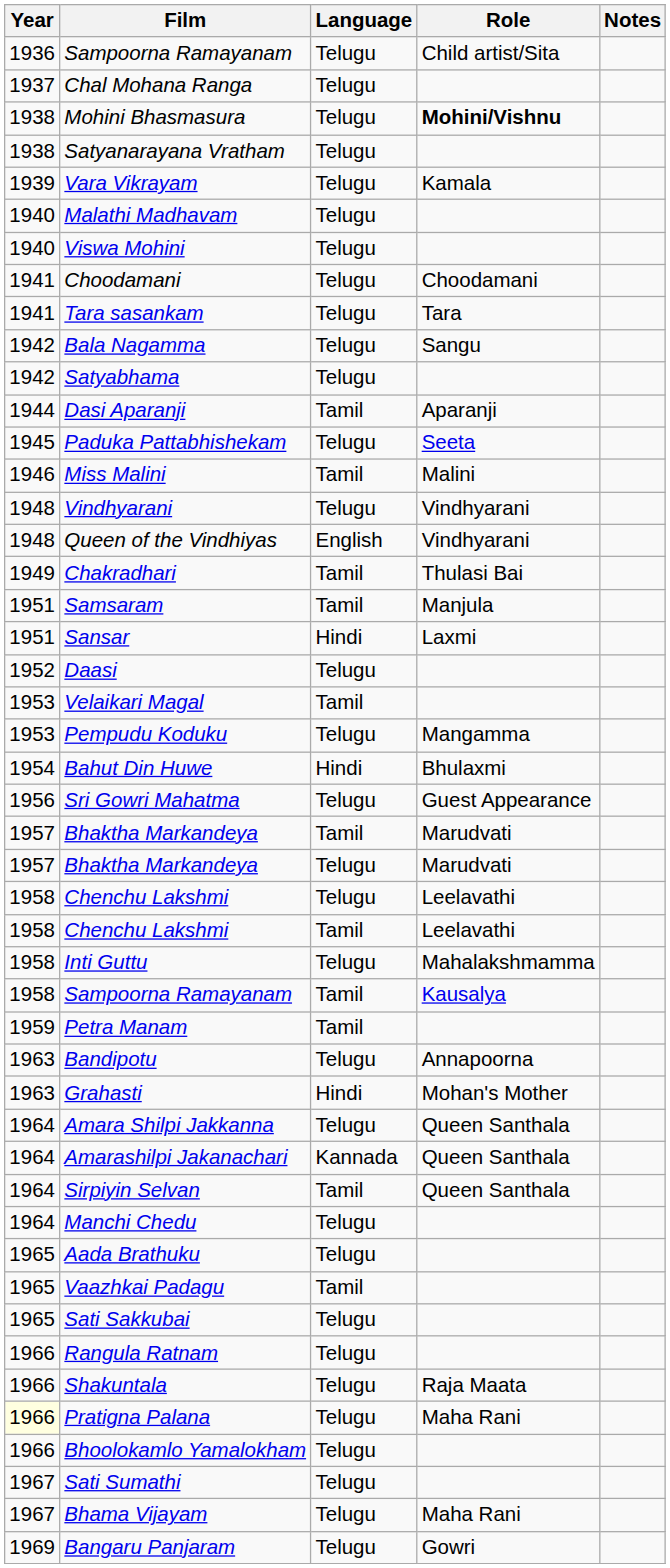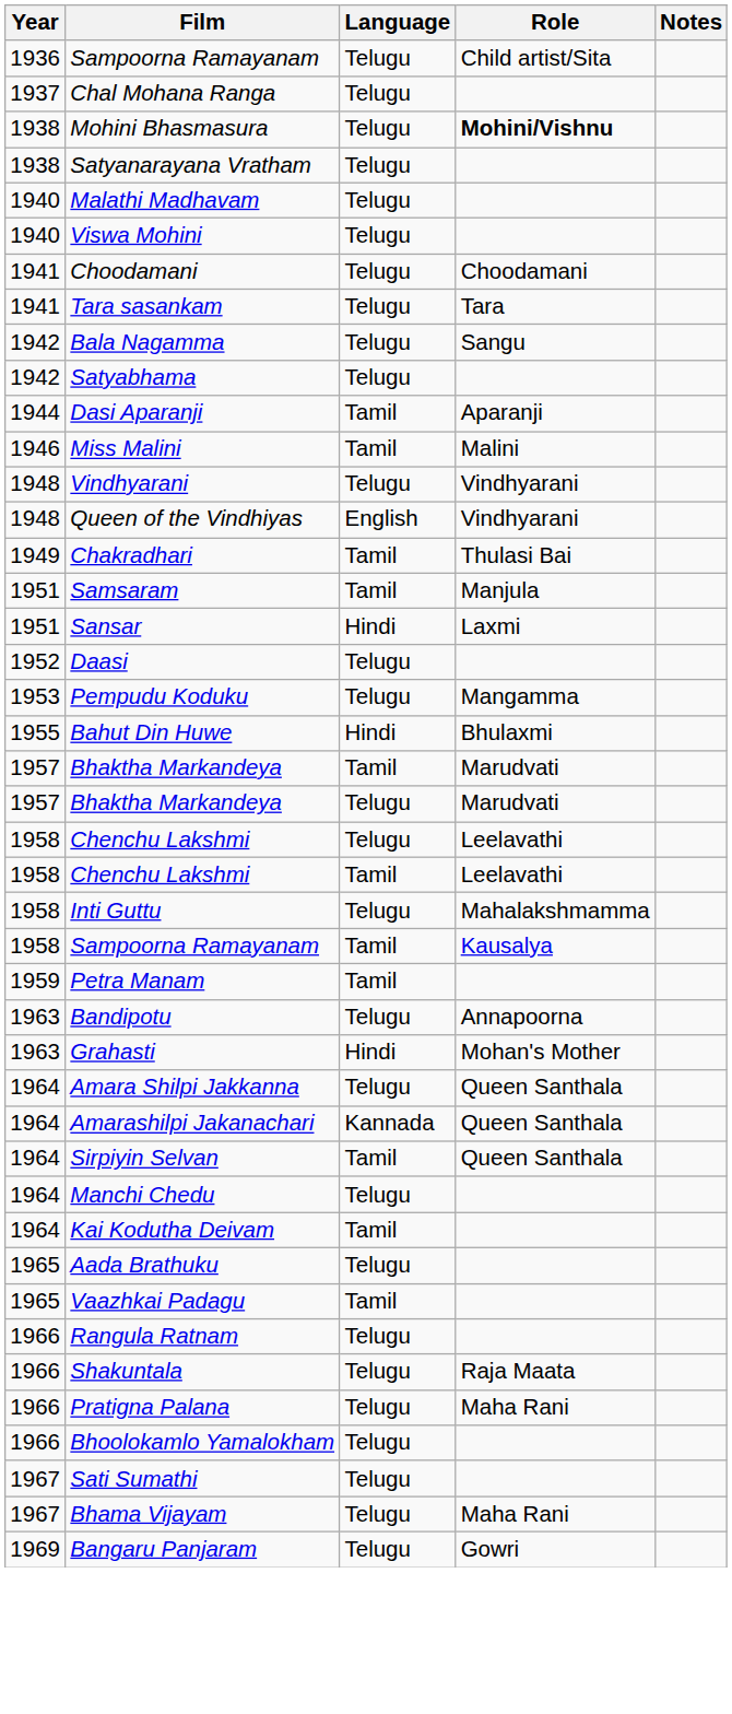 <table class="wikitable">
 <tr>
 <th>Year</th>
 <th>Film</th>
 <th>Language</th>
 <th>Role</th>
 <th>Notes</th>
 </tr>
 <tr>
 <td>1936</td>
 <td><em>Sampoorna Ramayanam</em></td>
 <td>Telugu</td>
 <td>Child artist/Sita</td>
 <td></td>
 </tr>
 <tr>
 <td>1937</td>
 <td><em>Chal Mohana Ranga</em></td>
 <td>Telugu</td>
 <td></td>
 <td></td>
 </tr>
 <tr>
 <td>1938</td>
 <td><em>Mohini Bhasmasura</em></td>
 <td>Telugu</td>
 <td><strong>Mohini/Vishnu</strong></td>
 <td></td>
 </tr>
 <tr>
 <td>1938</td>
 <td><em>Satyanarayana Vratham</em></td>
 <td>Telugu</td>
 <td></td>
-<td></td>
-</tr>
-<tr>
-<td>1939</td>
-<td><em><a href='#'>Vara Vikrayam</a></em></td>
-<td>Telugu</td>
-<td>Kamala</td>
 <td></td>
 </tr>
 <tr>
 <td>1940</td>
 <td><em><a href='#'>Malathi Madhavam</a></em></td>
 <td>Telugu</td>
 <td></td>
 <td></td>
 </tr>
 <tr>
 <td>1940</td>
 <td><em><a href='#'>Viswa Mohini</a></em></td>
 <td>Telugu</td>
 <td></td>
 <td></td>
 </tr>
 <tr>
 <td>1941</td>
 <td><em>Choodamani</em></td>
 <td>Telugu</td>
 <td>Choodamani</td>
 <td></td>
 </tr>
 <tr>
 <td>1941</td>
 <td><em><a href='#'>Tara sasankam</a></em></td>
 <td>Telugu</td>
 <td>Tara</td>
 <td></td>
 </tr>
 <tr>
 <td>1942</td>
 <td><em><a href='#'>Bala Nagamma</a></em></td>
 <td>Telugu</td>
 <td>Sangu</td>
 <td></td>
 </tr>
 <tr>
 <td>1942</td>
 <td><em><a href='#'>Satyabhama</a></em></td>
 <td>Telugu</td>
 <td></td>
 <td></td>
 </tr>
 <tr>
 <td>1944</td>
 <td><em><a href='#'>Dasi Aparanji</a></em></td>
 <td>Tamil</td>
 <td>Aparanji</td>
-<td></td>
-</tr>
-<tr>
-<td>1945</td>
-<td><em><a href='#'>Paduka Pattabhishekam</a></em></td>
-<td>Telugu</td>
-<td><a href='#'>Seeta</a></td>
 <td></td>
 </tr>
 <tr>
 <td>1946</td>
 <td><em><a href='#'>Miss Malini</a></em></td>
 <td>Tamil</td>
 <td>Malini</td>
 <td></td>
 </tr>
 <tr>
 <td>1948</td>
 <td><em><a href='#'>Vindhyarani</a></em></td>
 <td>Telugu</td>
 <td>Vindhyarani</td>
 <td></td>
 </tr>
 <tr>
 <td>1948</td>
 <td><em>Queen of the Vindhiyas</em></td>
 <td>English</td>
 <td>Vindhyarani</td>
 <td></td>
 </tr>
 <tr>
 <td>1949</td>
 <td><em><a href='#'>Chakradhari</a></em></td>
 <td>Tamil</td>
 <td>Thulasi Bai</td>
 <td></td>
 </tr>
 <tr>
 <td>1951</td>
 <td><em><a href='#'>Samsaram</a></em></td>
 <td>Tamil</td>
 <td>Manjula</td>
 <td></td>
 </tr>
 <tr>
 <td>1951</td>
 <td><em><a href='#'>Sansar</a></em></td>
 <td>Hindi</td>
 <td>Laxmi</td>
 <td></td>
 </tr>
 <tr>
 <td>1952</td>
 <td><em><a href='#'>Daasi</a></em></td>
 <td>Telugu</td>
 <td></td>
 <td></td>
 </tr>
 <tr>
 <td>1953</td>
-<td><em><a href='#'>Velaikari Magal</a></em></td>
-<td>Tamil</td>
-<td></td>
-<td></td>
-</tr>
-<tr>
-<td>1953</td>
 <td><em><a href='#'>Pempudu Koduku</a></em></td>
 <td>Telugu</td>
 <td>Mangamma</td>
 <td></td>
 </tr>
 <tr>
-<td>1954</td>
+<td>1955</td>
 <td><em><a href='#'>Bahut Din Huwe</a></em></td>
 <td>Hindi</td>
 <td>Bhulaxmi</td>
-<td></td>
-</tr>
-<tr>
-<td>1956</td>
-<td><em><a href='#'>Sri Gowri Mahatma</a></em></td>
-<td>Telugu</td>
-<td>Guest Appearance</td>
 <td></td>
 </tr>
 <tr>
 <td>1957</td>
 <td><em><a href='#'>Bhaktha Markandeya</a></em></td>
 <td>Tamil</td>
 <td>Marudvati</td>
 <td></td>
 </tr>
 <tr>
 <td>1957</td>
 <td><em><a href='#'>Bhaktha Markandeya</a></em></td>
 <td>Telugu</td>
 <td>Marudvati</td>
 <td></td>
 </tr>
 <tr>
 <td>1958</td>
 <td><em><a href='#'>Chenchu Lakshmi</a></em></td>
 <td>Telugu</td>
 <td>Leelavathi</td>
 <td></td>
 </tr>
 <tr>
 <td>1958</td>
 <td><em><a href='#'>Chenchu Lakshmi</a></em></td>
 <td>Tamil</td>
 <td>Leelavathi</td>
 <td></td>
 </tr>
 <tr>
 <td>1958</td>
 <td><em><a href='#'>Inti Guttu</a> </em></td>
 <td>Telugu</td>
 <td>Mahalakshmamma</td>
 <td></td>
 </tr>
 <tr>
 <td>1958</td>
 <td><em><a href='#'>Sampoorna Ramayanam</a></em></td>
 <td>Tamil</td>
 <td><a href='#'>Kausalya</a></td>
 <td></td>
 </tr>
 <tr>
 <td>1959</td>
 <td><em><a href='#'>Petra Manam</a></em></td>
 <td>Tamil</td>
 <td></td>
 <td></td>
 </tr>
 <tr>
 <td>1963</td>
 <td><em><a href='#'>Bandipotu</a></em></td>
 <td>Telugu</td>
 <td>Annapoorna</td>
 <td></td>
 </tr>
 <tr>
 <td>1963</td>
 <td><a href='#'><em>Grahasti</em></a></td>
 <td>Hindi</td>
 <td>Mohan's Mother</td>
 <td></td>
 </tr>
 <tr>
 <td>1964</td>
 <td><em><a href='#'>Amara Shilpi Jakkanna</a></em></td>
 <td>Telugu</td>
 <td>Queen Santhala</td>
 <td></td>
 </tr>
 <tr>
 <td>1964</td>
 <td><em><a href='#'>Amarashilpi Jakanachari</a></em></td>
 <td>Kannada</td>
 <td>Queen Santhala</td>
 <td></td>
 </tr>
 <tr>
 <td>1964</td>
 <td><em><a href='#'>Sirpiyin Selvan</a></em></td>
 <td>Tamil</td>
 <td>Queen Santhala</td>
 <td></td>
 </tr>
 <tr>
 <td>1964</td>
 <td><em><a href='#'>Manchi Chedu</a></em></td>
 <td>Telugu</td>
 <td></td>
 <td></td>
 </tr>
 <tr>
+<td>1964</td>
+<td><em><a href='#'>Kai Kodutha Deivam</a></em></td>
+<td>Tamil</td>
+<td></td>
+<td></td>
+</tr>
+<tr>
 <td>1965</td>
 <td><em><a href='#'>Aada Brathuku</a></em></td>
 <td>Telugu</td>
 <td></td>
 <td></td>
 </tr>
 <tr>
 <td>1965</td>
 <td><em><a href='#'>Vaazhkai Padagu</a></em></td>
 <td>Tamil</td>
-<td></td>
-<td></td>
-</tr>
-<tr>
-<td>1965</td>
-<td><em><a href='#'>Sati Sakkubai</a></em></td>
-<td>Telugu</td>
 <td></td>
 <td></td>
 </tr>
 <tr>
 <td>1966</td>
 <td><em><a href='#'>Rangula Ratnam</a></em></td>
 <td>Telugu</td>
 <td></td>
 <td></td>
 </tr>
 <tr>
 <td>1966</td>
 <td><em><a href='#'>Shakuntala</a></em></td>
 <td>Telugu</td>
 <td>Raja Maata</td>
 <td></td>
 </tr>
 <tr>
-<td style="background: lightyellow;">1966</td>
+<td>1966</td>
 <td><em><a href='#'>Pratigna Palana</a></em></td>
 <td>Telugu</td>
 <td>Maha Rani</td>
 <td></td>
 </tr>
 <tr>
 <td>1966</td>
 <td><em><a href='#'>Bhoolokamlo Yamalokham</a></em></td>
 <td>Telugu</td>
 <td></td>
 <td></td>
 </tr>
 <tr>
 <td>1967</td>
 <td><em><a href='#'>Sati Sumathi</a></em></td>
 <td>Telugu</td>
 <td></td>
 <td></td>
 </tr>
 <tr>
 <td>1967</td>
 <td><em><a href='#'>Bhama Vijayam</a></em></td>
 <td>Telugu</td>
 <td>Maha Rani</td>
 <td></td>
 </tr>
 <tr>
 <td>1969</td>
 <td><em><a href='#'>Bangaru Panjaram</a></em></td>
 <td>Telugu</td>
 <td>Gowri</td>
 <td></td>
 </tr>
 <tr>
 </tr>
 </table>
